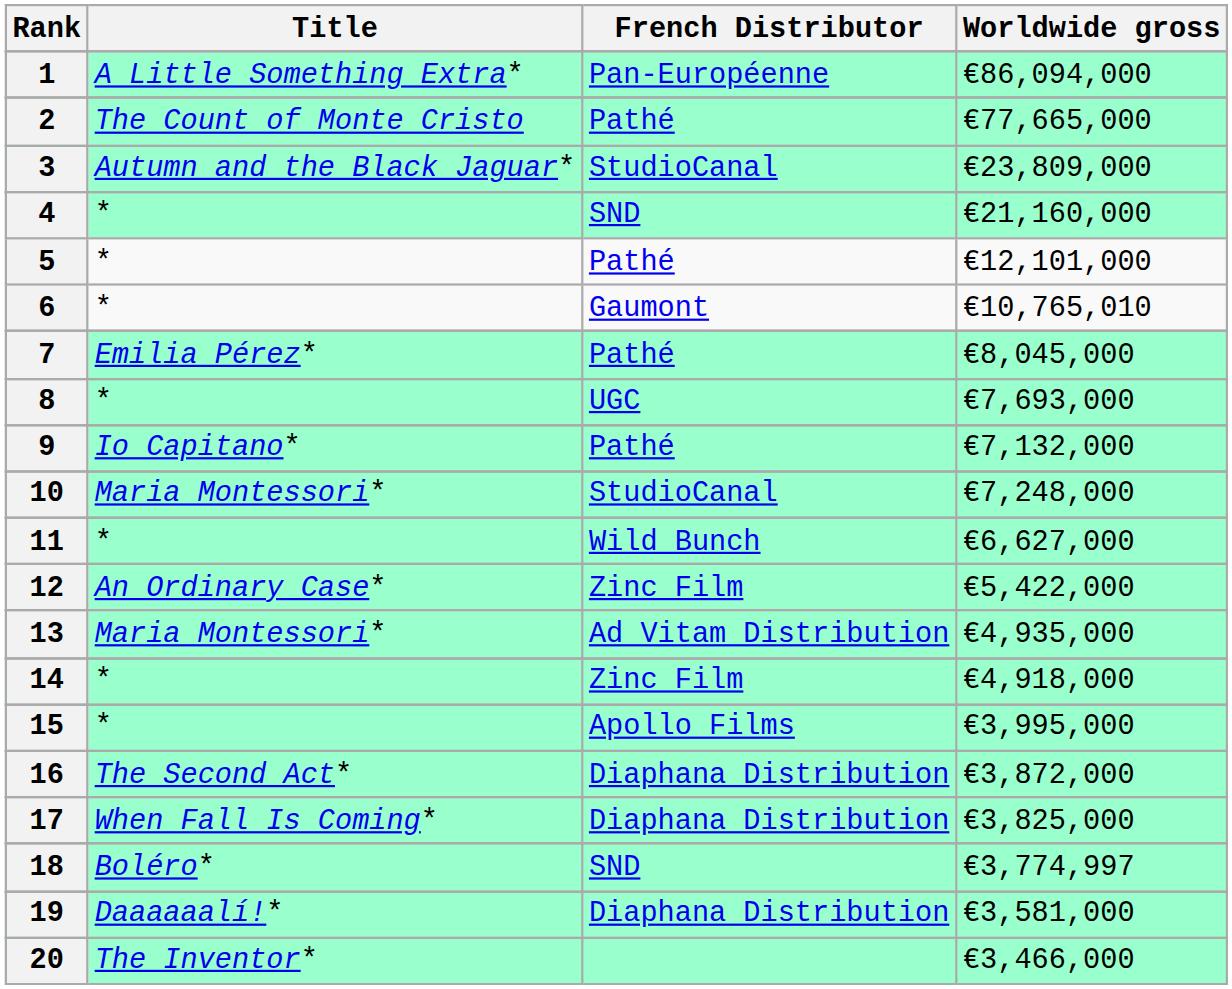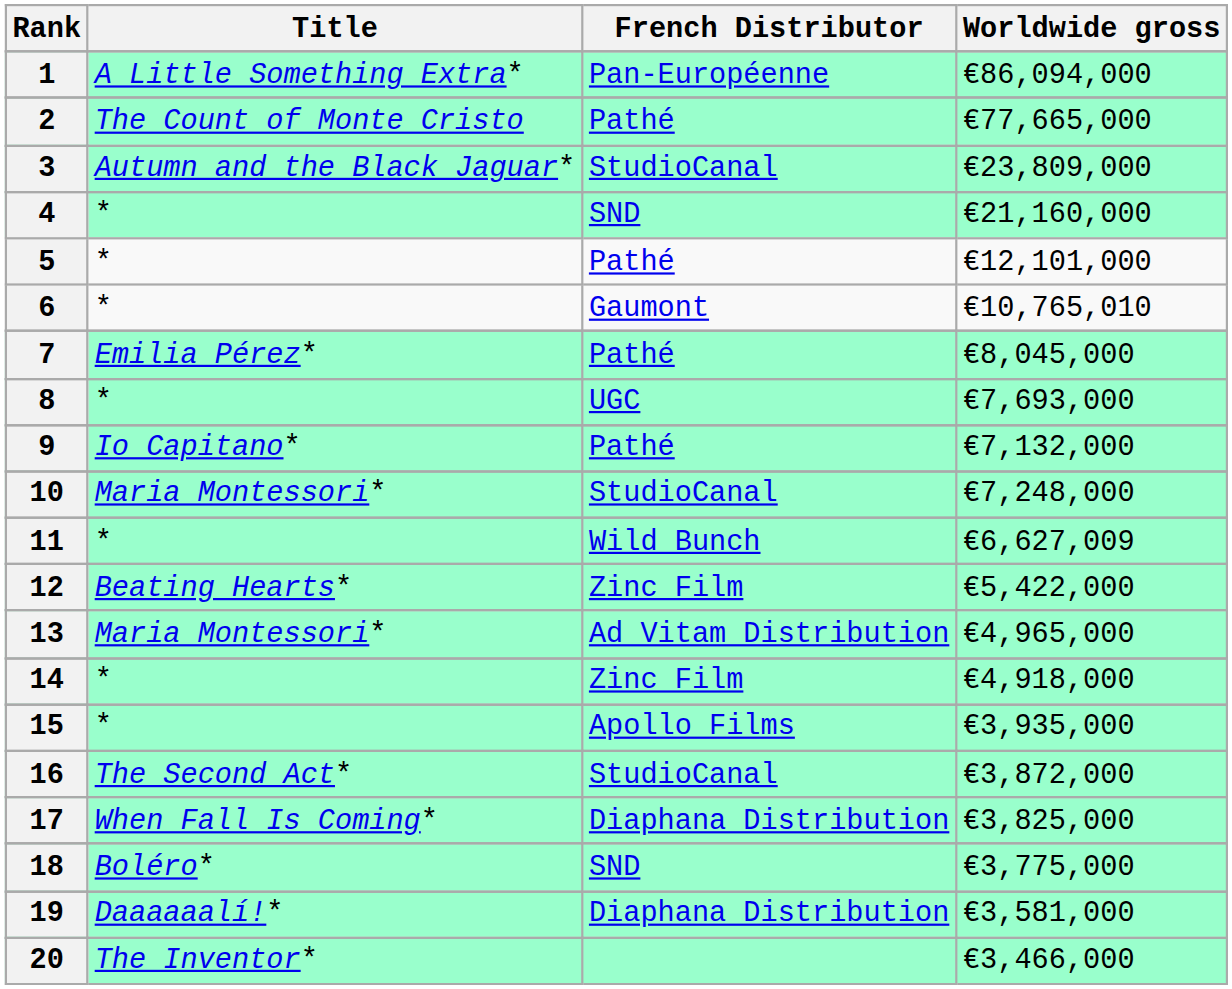 <table class="wikitable sortable" style="margin:auto; margin:auto;">
 <tr>
 <th>Rank</th>
 <th>Title</th>
 <th>French Distributor</th>
 <th>Worldwide gross</th>
 </tr>
 <tr>
 </tr>
 <tr style="background:#9fc;">
 <th style="text-align:center;">1</th>
 <td><em><a href='#'>A Little Something Extra</a></em>*</td>
 <td><a href='#'>Pan-Européenne</a></td>
 <td>€86,094,000</td>
 </tr>
 <tr>
 </tr>
 <tr style="background:#9fc;">
 <th style="text-align:center;">2</th>
 <td><em><a href='#'>The Count of Monte Cristo</a></em></td>
 <td><a href='#'>Pathé</a></td>
 <td>€77,665,000</td>
 </tr>
 <tr>
 </tr>
 <tr style="background:#9fc;">
 <th style="text-align:center;">3</th>
 <td><em><a href='#'>Autumn and the Black Jaguar</a></em>*</td>
 <td><a href='#'>StudioCanal</a></td>
 <td>€23,809,000</td>
 </tr>
 <tr>
 </tr>
 <tr style="background:#9fc;">
 <th style="text-align:center;">4</th>
 <td><em></em>*</td>
 <td><a href='#'>SND</a></td>
 <td>€21,160,000</td>
 </tr>
 <tr>
 <th style="text-align:center;">5</th>
 <td><em></em>*</td>
 <td><a href='#'>Pathé</a></td>
 <td>€12,101,000</td>
 </tr>
 <tr>
 <th style="text-align:center;">6</th>
 <td><em></em>*</td>
 <td><a href='#'>Gaumont</a></td>
 <td>€10,765,010</td>
 </tr>
 <tr>
 </tr>
 <tr style="background:#9fc;">
 <th style="text-align:center;">7</th>
 <td><em><a href='#'>Emilia Pérez</a></em>*</td>
 <td><a href='#'>Pathé</a></td>
 <td>€8,045,000</td>
 </tr>
 <tr>
 </tr>
 <tr style="background:#9fc;">
 <th style="text-align:center;">8</th>
 <td><em></em>*</td>
 <td><a href='#'>UGC</a></td>
 <td>€7,693,000</td>
 </tr>
 <tr>
 </tr>
 <tr style="background:#9fc;">
 <th style="text-align:center;">9</th>
 <td><em><a href='#'>Io Capitano</a></em>*</td>
 <td><a href='#'>Pathé</a></td>
 <td>€7,132,000</td>
 </tr>
 <tr>
 </tr>
 <tr style="background:#9fc;">
 <th style="text-align:center;">10</th>
 <td><em><a href='#'>Maria Montessori</a></em>*</td>
 <td><a href='#'>StudioCanal</a></td>
 <td>€7,248,000</td>
 </tr>
 <tr>
 </tr>
 <tr style="background:#9fc;">
 <th style="text-align:center;">11</th>
 <td><em></em>*</td>
 <td><a href='#'>Wild Bunch</a></td>
-<td>€6,627,000</td>
+<td>€6,627,009</td>
 </tr>
 <tr>
 </tr>
 <tr style="background:#9fc;">
 <th style="text-align:center;">12</th>
-<td><em><a href='#'>An Ordinary Case</a></em>*</td>
+<td><em><a href='#'>Beating Hearts</a></em>*</td>
 <td><a href='#'>Zinc Film</a></td>
 <td>€5,422,000</td>
 </tr>
 <tr>
 </tr>
 <tr style="background:#9fc;">
 <th style="text-align:center;">13</th>
 <td><em><a href='#'>Maria Montessori</a></em>*</td>
 <td><a href='#'>Ad Vitam Distribution</a></td>
-<td>€4,935,000</td>
+<td>€4,965,000</td>
 </tr>
 <tr>
 </tr>
 <tr style="background:#9fc;">
 <th style="text-align:center;">14</th>
 <td><em></em>*</td>
 <td><a href='#'>Zinc Film</a></td>
 <td>€4,918,000</td>
 </tr>
 <tr>
 </tr>
 <tr style="background:#9fc;">
 <th style="text-align:center;">15</th>
 <td><em></em>*</td>
 <td><a href='#'>Apollo Films</a></td>
-<td>€3,995,000</td>
+<td>€3,935,000</td>
 </tr>
 <tr>
 </tr>
 <tr style="background:#9fc;">
 <th style="text-align:center;">16</th>
 <td><em><a href='#'>The Second Act</a></em>*</td>
-<td><a href='#'>Diaphana Distribution</a></td>
+<td><a href='#'>StudioCanal</a></td>
 <td>€3,872,000</td>
 </tr>
 <tr>
 </tr>
 <tr style="background:#9fc;">
 <th style="text-align:center;">17</th>
 <td><em><a href='#'>When Fall Is Coming</a></em>*</td>
 <td><a href='#'>Diaphana Distribution</a></td>
 <td>€3,825,000</td>
 </tr>
 <tr>
 </tr>
 <tr style="background:#9fc;">
 <th style="text-align:center;">18</th>
 <td><em><a href='#'>Boléro</a></em>*</td>
 <td><a href='#'>SND</a></td>
-<td>€3,774,997</td>
+<td>€3,775,000</td>
 </tr>
 <tr>
 </tr>
 <tr style="background:#9fc;">
 <th style="text-align:center;">19</th>
 <td><em><a href='#'>Daaaaaalí!</a></em>*</td>
 <td><a href='#'>Diaphana Distribution</a></td>
 <td>€3,581,000</td>
 </tr>
 <tr>
 </tr>
 <tr style="background:#9fc;">
 <th style="text-align:center;">20</th>
 <td><em><a href='#'>The Inventor</a></em>*</td>
 <td></td>
 <td>€3,466,000</td>
 </tr>
 </table>
